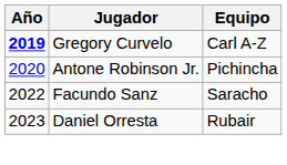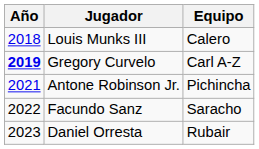 <table class="wikitable">
 <tr>
 <th>Año</th>
 <th>Jugador</th>
 <th>Equipo</th>
 </tr>
 <tr>
+<td><a href='#'>2018</a></td>
+<td>Louis Munks III</td>
+<td>Calero</td>
+</tr>
+<tr>
 <td><strong><a href='#'>2019</a></strong></td>
 <td>Gregory Curvelo</td>
 <td>Carl A-Z</td>
 </tr>
 <tr>
-<td><a href='#'>2020</a></td>
+<td><a href='#'>2021</a></td>
 <td>Antone Robinson Jr.</td>
 <td>Pichincha</td>
 </tr>
 <tr>
 <td>2022</td>
 <td>Facundo Sanz</td>
 <td>Saracho</td>
 </tr>
 <tr>
 <td>2023</td>
 <td>Daniel Orresta</td>
 <td>Rubair</td>
 </tr>
 </table>
